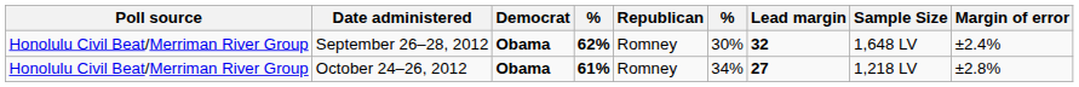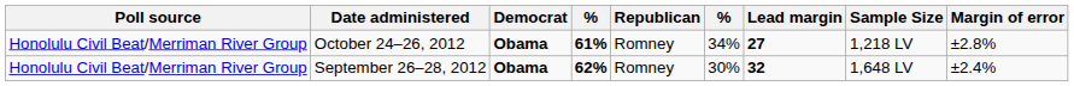 <table class="wikitable">
 <tr valign=bottom>
 <th>Poll source</th>
 <th>Date administered</th>
 <th>Democrat</th>
 <th>%</th>
 <th>Republican</th>
 <th>%</th>
 <th>Lead margin</th>
 <th>Sample Size</th>
 <th>Margin of error</th>
 </tr>
 <tr>
 <td><a href='#'>Honolulu Civil Beat</a>/<a href='#'>Merriman River Group</a></td>
+<td>October 24–26, 2012</td>
+<td><strong>Obama</strong></td>
+<td><strong>61%</strong></td>
+<td>Romney</td>
+<td>34%</td>
+<td><strong>27</strong></td>
+<td>1,218 LV</td>
+<td>±2.8%</td>
+</tr>
+<tr>
+<td><a href='#'>Honolulu Civil Beat</a>/<a href='#'>Merriman River Group</a></td>
 <td>September 26–28, 2012</td>
 <td><strong>Obama</strong></td>
 <td><strong>62%</strong></td>
 <td>Romney</td>
 <td>30%</td>
 <td><strong>32</strong></td>
 <td>1,648 LV</td>
 <td>±2.4%</td>
 </tr>
-<tr>
-<td><a href='#'>Honolulu Civil Beat</a>/<a href='#'>Merriman River Group</a></td>
-<td>October 24–26, 2012</td>
-<td><strong>Obama</strong></td>
-<td><strong>61%</strong></td>
-<td>Romney</td>
-<td>34%</td>
-<td><strong>27</strong></td>
-<td>1,218 LV</td>
-<td>±2.8%</td>
-</tr>
 </table>
